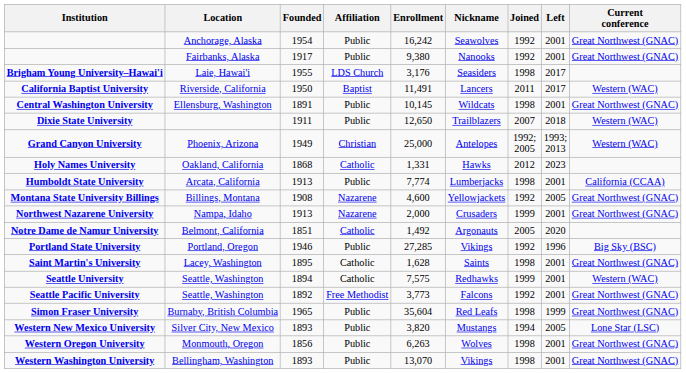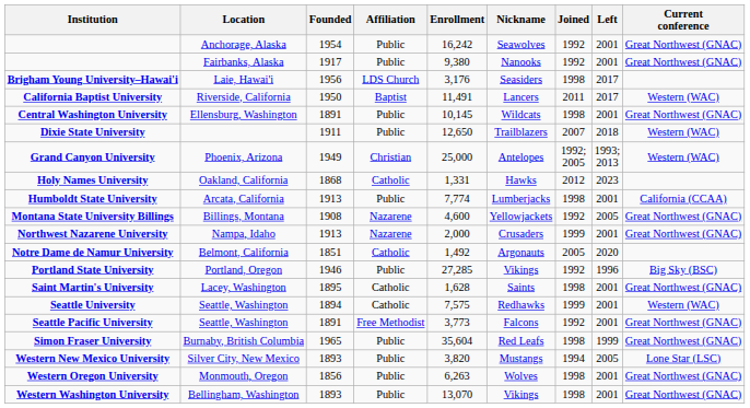 <table class="wikitable sortable" style="text-align:center">
 <tr>
 <th>Institution</th>
 <th>Location</th>
 <th>Founded</th>
 <th>Affiliation</th>
 <th>Enrollment</th>
 <th>Nickname</th>
 <th>Joined</th>
 <th>Left</th>
 <th>Current<br>conference</th>
 </tr>
 <tr>
 <td></td>
 <td><a href='#'>Anchorage, Alaska</a></td>
 <td>1954</td>
 <td>Public</td>
 <td>16,242</td>
 <td><a href='#'>Seawolves</a></td>
 <td>1992</td>
 <td>2001</td>
 <td><a href='#'>Great Northwest (GNAC)</a></td>
 </tr>
 <tr>
 <td></td>
 <td><a href='#'>Fairbanks, Alaska</a></td>
 <td>1917</td>
 <td>Public</td>
 <td>9,380</td>
 <td><a href='#'>Nanooks</a></td>
 <td>1992</td>
 <td>2001</td>
 <td><a href='#'>Great Northwest (GNAC)</a></td>
 </tr>
 <tr>
 <td><strong><a href='#'>Brigham Young University–Hawai'i</a></strong></td>
 <td><a href='#'>Laie, Hawai'i</a></td>
-<td>1955</td>
+<td>1956</td>
 <td><a href='#'>LDS Church</a></td>
 <td>3,176</td>
 <td><a href='#'>Seasiders</a></td>
 <td>1998</td>
 <td>2017</td>
 <td></td>
 </tr>
 <tr>
 <td><strong><a href='#'>California Baptist University</a></strong></td>
 <td><a href='#'>Riverside, California</a></td>
 <td>1950</td>
 <td><a href='#'>Baptist</a></td>
 <td>11,491</td>
 <td><a href='#'>Lancers</a></td>
 <td>2011</td>
 <td>2017</td>
 <td><a href='#'>Western (WAC)</a><br></td>
 </tr>
 <tr>
 <td><strong><a href='#'>Central Washington University</a></strong></td>
 <td><a href='#'>Ellensburg, Washington</a></td>
 <td>1891</td>
 <td>Public</td>
 <td>10,145</td>
 <td><a href='#'>Wildcats</a></td>
 <td>1998</td>
 <td>2001</td>
 <td><a href='#'>Great Northwest (GNAC)</a></td>
 </tr>
 <tr>
 <td><strong><a href='#'>Dixie State University</a></strong></td>
 <td></td>
 <td>1911</td>
 <td>Public</td>
 <td>12,650</td>
 <td><a href='#'>Trailblazers</a></td>
 <td>2007</td>
 <td>2018</td>
 <td><a href='#'>Western (WAC)</a></td>
 </tr>
 <tr>
 <td><strong><a href='#'>Grand Canyon University</a></strong></td>
 <td><a href='#'>Phoenix, Arizona</a></td>
 <td>1949</td>
 <td><a href='#'>Christian</a><br></td>
 <td>25,000</td>
 <td><a href='#'>Antelopes</a></td>
 <td>1992;<br>2005</td>
 <td>1993;<br>2013</td>
 <td><a href='#'>Western (WAC)</a><br></td>
 </tr>
 <tr>
 <td><strong><a href='#'>Holy Names University</a></strong></td>
 <td><a href='#'>Oakland, California</a></td>
 <td>1868</td>
 <td><a href='#'>Catholic</a><br></td>
 <td>1,331</td>
 <td><a href='#'>Hawks</a></td>
 <td>2012</td>
 <td>2023</td>
 <td></td>
 </tr>
 <tr>
 <td><strong><a href='#'>Humboldt State University</a></strong></td>
 <td><a href='#'>Arcata, California</a></td>
 <td>1913</td>
 <td>Public</td>
 <td>7,774</td>
 <td><a href='#'>Lumberjacks</a></td>
 <td>1998</td>
 <td>2001</td>
 <td><a href='#'>California (CCAA)</a></td>
 </tr>
 <tr>
 <td><strong><a href='#'>Montana State University Billings</a></strong></td>
 <td><a href='#'>Billings, Montana</a></td>
 <td>1908</td>
 <td><a href='#'>Nazarene</a></td>
 <td>4,600</td>
 <td><a href='#'>Yellowjackets</a></td>
 <td>1992</td>
 <td>2005</td>
 <td><a href='#'>Great Northwest (GNAC)</a></td>
 </tr>
 <tr>
 <td><strong><a href='#'>Northwest Nazarene University</a></strong></td>
 <td><a href='#'>Nampa, Idaho</a></td>
 <td>1913</td>
 <td><a href='#'>Nazarene</a></td>
 <td>2,000</td>
 <td><a href='#'>Crusaders</a></td>
 <td>1999</td>
 <td>2001</td>
 <td><a href='#'>Great Northwest (GNAC)</a></td>
 </tr>
 <tr>
 <td><strong><a href='#'>Notre Dame de Namur University</a></strong></td>
 <td><a href='#'>Belmont, California</a></td>
 <td>1851</td>
 <td><a href='#'>Catholic</a></td>
 <td>1,492</td>
 <td><a href='#'>Argonauts</a></td>
 <td>2005</td>
 <td>2020</td>
 <td></td>
 </tr>
 <tr>
 <td><strong><a href='#'>Portland State University</a></strong></td>
 <td><a href='#'>Portland, Oregon</a></td>
 <td>1946</td>
 <td>Public</td>
 <td>27,285</td>
 <td><a href='#'>Vikings</a></td>
 <td>1992</td>
 <td>1996</td>
 <td><a href='#'>Big Sky (BSC)</a></td>
 </tr>
 <tr>
 <td><strong><a href='#'>Saint Martin's University</a></strong></td>
 <td><a href='#'>Lacey, Washington</a></td>
 <td>1895</td>
 <td>Catholic<br></td>
 <td>1,628</td>
 <td><a href='#'>Saints</a></td>
 <td>1998</td>
 <td>2001</td>
 <td><a href='#'>Great Northwest (GNAC)</a></td>
 </tr>
 <tr>
 <td><strong><a href='#'>Seattle University</a></strong></td>
 <td><a href='#'>Seattle, Washington</a></td>
 <td>1894</td>
 <td>Catholic<br></td>
 <td>7,575</td>
 <td><a href='#'>Redhawks</a></td>
 <td>1999</td>
 <td>2001</td>
 <td><a href='#'>Western (WAC)</a><br></td>
 </tr>
 <tr>
 <td><strong><a href='#'>Seattle Pacific University</a></strong></td>
 <td><a href='#'>Seattle, Washington</a></td>
-<td>1892</td>
+<td>1891</td>
 <td><a href='#'>Free Methodist</a></td>
 <td>3,773</td>
 <td><a href='#'>Falcons</a></td>
 <td>1992</td>
 <td>2001</td>
 <td><a href='#'>Great Northwest (GNAC)</a></td>
 </tr>
 <tr>
 <td><strong><a href='#'>Simon Fraser University</a></strong></td>
 <td><a href='#'>Burnaby, British Columbia</a></td>
 <td>1965</td>
 <td>Public</td>
 <td>35,604</td>
 <td><a href='#'>Red Leafs</a></td>
 <td>1998</td>
 <td>1999</td>
 <td><a href='#'>Great Northwest (GNAC)</a></td>
 </tr>
 <tr>
 <td><strong><a href='#'>Western New Mexico University</a></strong></td>
 <td><a href='#'>Silver City, New Mexico</a></td>
 <td>1893</td>
 <td>Public</td>
 <td>3,820</td>
 <td><a href='#'>Mustangs</a></td>
 <td>1994</td>
 <td>2005</td>
 <td><a href='#'>Lone Star (LSC)</a></td>
 </tr>
 <tr>
 <td><strong><a href='#'>Western Oregon University</a></strong></td>
 <td><a href='#'>Monmouth, Oregon</a></td>
 <td>1856</td>
 <td>Public</td>
 <td>6,263</td>
 <td><a href='#'>Wolves</a></td>
 <td>1998</td>
 <td>2001</td>
 <td><a href='#'>Great Northwest (GNAC)</a></td>
 </tr>
 <tr>
 <td><strong><a href='#'>Western Washington University</a></strong></td>
 <td><a href='#'>Bellingham, Washington</a></td>
 <td>1893</td>
 <td>Public</td>
 <td>13,070</td>
 <td><a href='#'>Vikings</a></td>
 <td>1998</td>
 <td>2001</td>
 <td><a href='#'>Great Northwest (GNAC)</a></td>
 </tr>
 </table>
